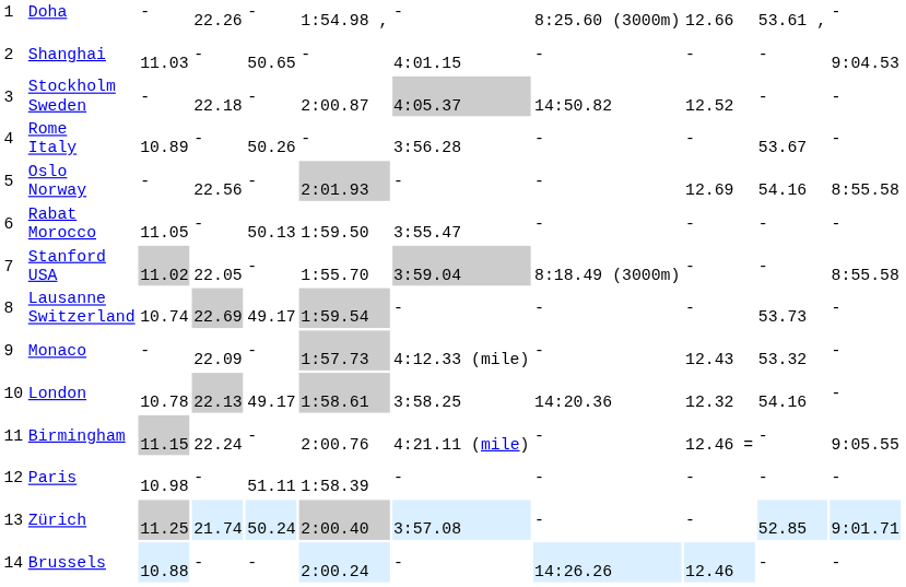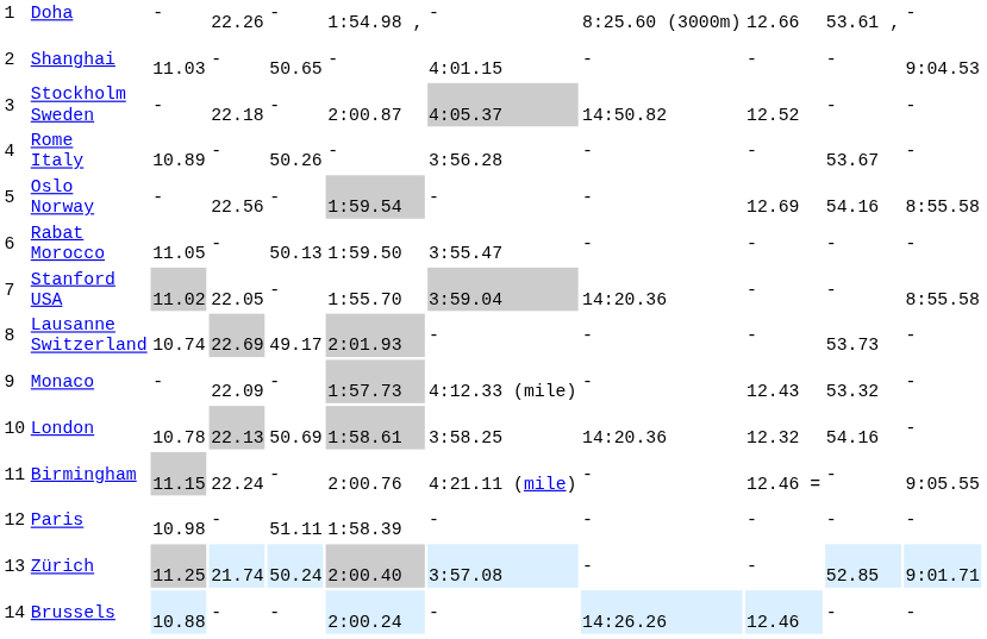 <table>
 <tr>
 <td>1</td>
 <td align=left><a href='#'>Doha</a></td>
 <td>-</td>
 <td><br>22.26 </td>
 <td>-</td>
 <td><br> 1:54.98 , </td>
 <td>-</td>
 <td><br> 8:25.60  (3000m)</td>
 <td><br> 12.66 </td>
 <td><br>53.61 , </td>
 <td>-</td>
 </tr>
 <tr>
 <td>2</td>
 <td align=left><a href='#'>Shanghai</a></td>
 <td><br>11.03 </td>
 <td>-</td>
 <td><br>50.65 </td>
 <td>-</td>
 <td><br>4:01.15 </td>
 <td>-</td>
 <td>-</td>
 <td>-</td>
 <td><br>9:04.53  </td>
 </tr>
 <tr>
 <td>3</td>
 <td align=left><a href='#'>Stockholm<br>Sweden</a></td>
 <td>-</td>
 <td><br>22.18 </td>
 <td>-</td>
 <td><br>2:00.87</td>
 <td style="background:#ccc;"><br>4:05.37</td>
 <td><br>14:50.82 </td>
 <td><br>12.52</td>
 <td>-</td>
 <td>-</td>
 </tr>
 <tr>
 <td>4</td>
 <td align=left><a href='#'>Rome<br>Italy</a></td>
 <td><br>10.89 </td>
 <td>-</td>
 <td><br>50.26 </td>
 <td>-</td>
 <td><br>3:56.28 </td>
 <td>-</td>
 <td>-</td>
 <td><br>53.67</td>
 <td>-</td>
 </tr>
 <tr>
 <td>5</td>
 <td align=left><a href='#'>Oslo<br>Norway</a></td>
 <td>-</td>
 <td><br>22.56 </td>
 <td>-</td>
-<td style="background:#ccc;"><br>2:01.93</td>
+<td style="background:#ccc;"><br>1:59.54</td>
 <td>-</td>
 <td>-</td>
 <td><br>12.69</td>
 <td><br>54.16</td>
 <td><br>8:55.58  </td>
 </tr>
 <tr>
 <td>6</td>
 <td align=left><a href='#'>Rabat<br>Morocco</a></td>
 <td><br>11.05 </td>
 <td>-</td>
 <td><br>50.13 </td>
 <td><br>1:59.50</td>
 <td><br>3:55.47  </td>
 <td>-</td>
 <td>-</td>
 <td>-</td>
 <td>-</td>
 </tr>
 <tr>
 <td>7</td>
 <td align=left><a href='#'>Stanford<br>USA</a></td>
 <td style="background:#ccc;"><br>11.02 </td>
 <td><br>22.05 </td>
 <td>-</td>
 <td><br>1:55.70 </td>
 <td style="background:#ccc;"><br>3:59.04 </td>
-<td><br>8:18.49      (3000m)</td>
+<td><br>14:20.36  </td>
 <td>-</td>
 <td>-</td>
 <td><br>8:55.58  </td>
 </tr>
 <tr>
 <td>8</td>
 <td align=left><a href='#'>Lausanne<br>Switzerland</a></td>
 <td><br>10.74</td>
 <td style="background:#ccc;"><br>22.69 </td>
 <td><br>49.17  </td>
-<td style="background:#ccc;"><br>1:59.54</td>
+<td style="background:#ccc;"><br>2:01.93</td>
 <td>-</td>
 <td>-</td>
 <td>-</td>
 <td><br>53.73 </td>
 <td>-</td>
 </tr>
 <tr>
 <td>9</td>
 <td align=left><a href='#'>Monaco</a></td>
 <td>-</td>
 <td><br>22.09 </td>
 <td>-</td>
 <td style="background:#ccc;"><br>1:57.73 </td>
 <td><br>4:12.33  (mile)</td>
 <td>-</td>
 <td><br>12.43 </td>
 <td><br>53.32 </td>
 <td>-</td>
 </tr>
 <tr>
 <td>10</td>
 <td align=left><a href='#'>London</a></td>
 <td><br>10.78</td>
 <td style="background:#ccc;"><br>22.13</td>
-<td><br>49.17  </td>
+<td><br>50.69</td>
 <td style="background:#ccc;"><br>1:58.61 </td>
 <td><br>3:58.25</td>
 <td><br>14:20.36  </td>
 <td><br>12.32   </td>
 <td><br>54.16 </td>
 <td>-</td>
 </tr>
 <tr>
 <td>11</td>
 <td align=left><a href='#'>Birmingham</a></td>
 <td style="background:#ccc;"><br>11.15</td>
 <td><br>22.24</td>
 <td>-</td>
 <td><br>2:00.76</td>
 <td><br>4:21.11    (<a href='#'>mile</a>)</td>
 <td>-</td>
 <td><br>12.46 =</td>
 <td>-</td>
 <td><br>9:05.55 </td>
 </tr>
 <tr>
 <td>12</td>
 <td align=left><a href='#'>Paris</a></td>
 <td><br>10.98</td>
 <td>-</td>
 <td><br>51.11</td>
 <td><br>1:58.39</td>
 <td>-</td>
 <td>-</td>
 <td>-</td>
 <td>-</td>
 <td>-</td>
 </tr>
 <tr>
 <td>13</td>
 <td align=left><a href='#'>Zürich</a></td>
 <td style="background:#ccc;"><br>11.25</td>
 <td style="background:#daefff;"><br>21.74    </td>
 <td style="background:#daefff;"><br>50.24</td>
 <td style="background:#ccc;"><br>2:00.40 </td>
 <td style="background:#daefff;"><br>3:57.08</td>
 <td>-</td>
 <td>-</td>
 <td style="background:#daefff;"><br>52.85 </td>
 <td style="background:#daefff;"><br>9:01.71</td>
 </tr>
 <tr>
 <td>14</td>
 <td align=left><a href='#'>Brussels</a></td>
 <td style="background:#daefff;"><br>10.88</td>
 <td>-</td>
 <td>-</td>
 <td style="background:#daefff;"><br>2:00.24</td>
 <td>-</td>
 <td style="background:#daefff;"><br>14:26.26</td>
 <td style="background:#daefff;"><br> 12.46</td>
 <td>-</td>
 <td>-</td>
 </tr>
 </table>
